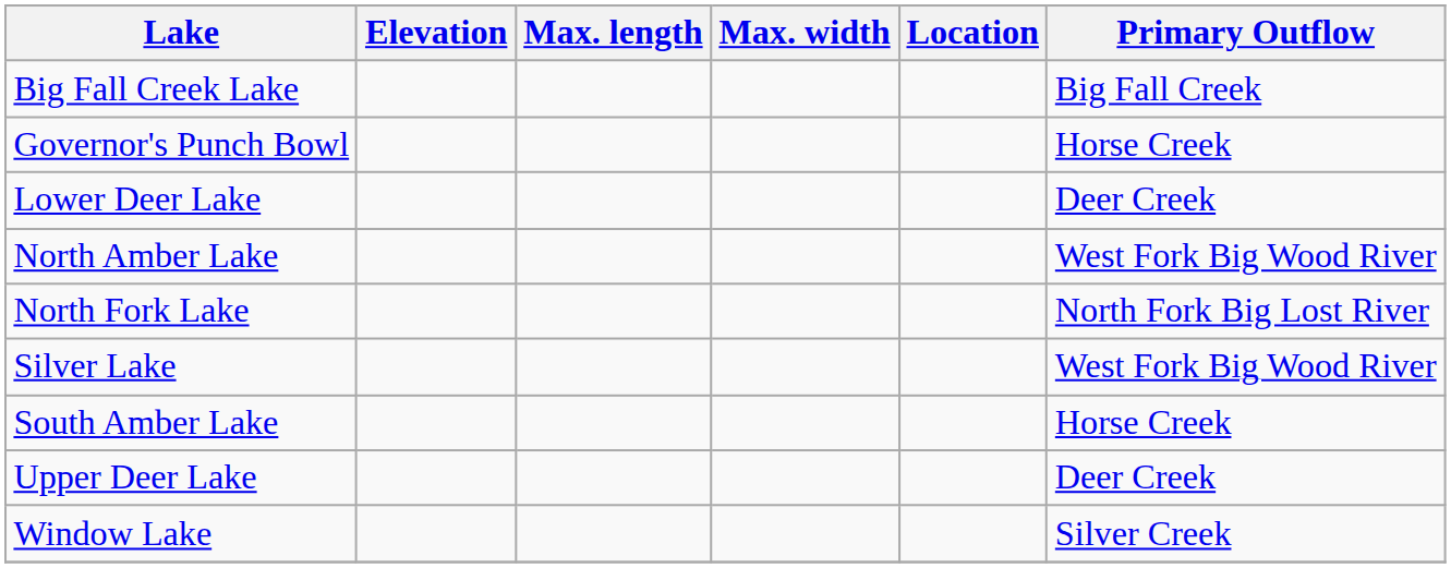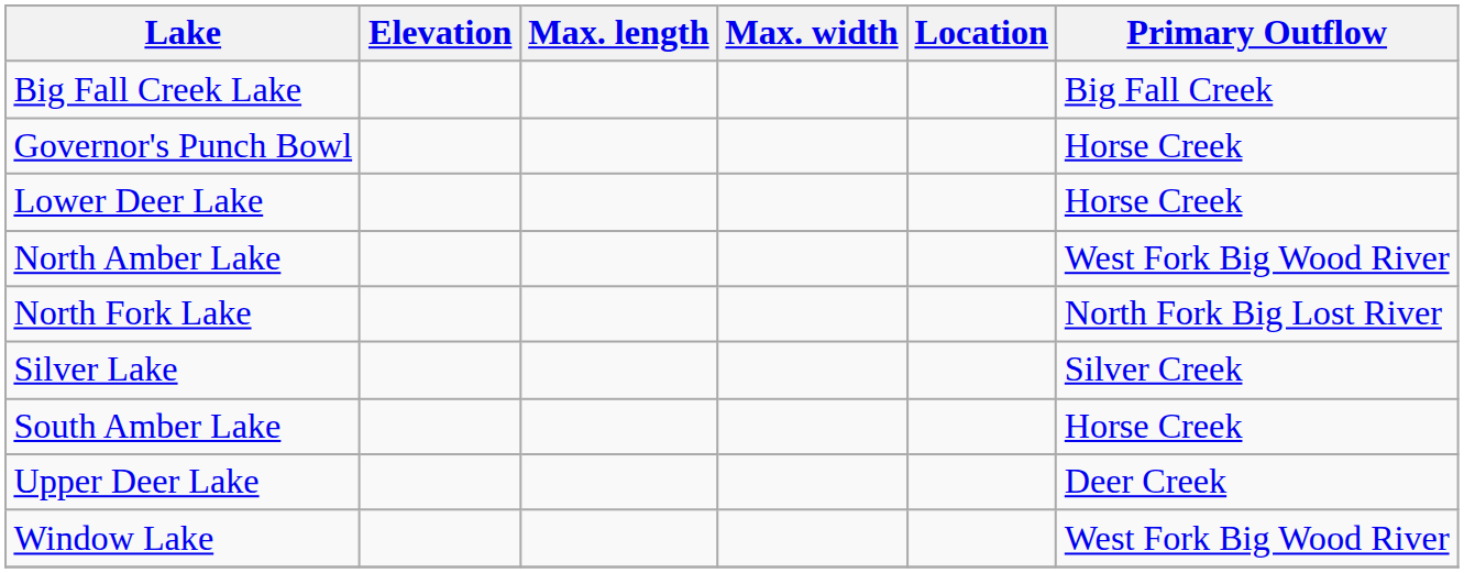 <table class="wikitable sortable">
 <tr>
 <th><a href='#'>Lake</a></th>
 <th><a href='#'>Elevation</a></th>
 <th><a href='#'>Max. length</a></th>
 <th><a href='#'>Max. width</a></th>
 <th><a href='#'>Location</a></th>
 <th><a href='#'>Primary Outflow</a></th>
 </tr>
 <tr>
 <td><a href='#'>Big Fall Creek Lake</a></td>
 <td></td>
 <td></td>
 <td></td>
 <td></td>
 <td><a href='#'>Big Fall Creek</a></td>
 </tr>
 <tr>
 <td><a href='#'>Governor's Punch Bowl</a></td>
 <td></td>
 <td></td>
 <td></td>
 <td></td>
 <td><a href='#'>Horse Creek</a></td>
 </tr>
 <tr>
 <td><a href='#'>Lower Deer Lake</a></td>
 <td></td>
 <td></td>
 <td></td>
 <td></td>
-<td><a href='#'>Deer Creek</a></td>
+<td><a href='#'>Horse Creek</a></td>
 </tr>
 <tr>
 <td><a href='#'>North Amber Lake</a></td>
 <td></td>
 <td></td>
 <td></td>
 <td></td>
 <td><a href='#'>West Fork Big Wood River</a></td>
 </tr>
 <tr>
 <td><a href='#'>North Fork Lake</a></td>
 <td></td>
 <td></td>
 <td></td>
 <td></td>
 <td><a href='#'>North Fork Big Lost River</a></td>
 </tr>
 <tr>
 <td><a href='#'>Silver Lake</a></td>
 <td></td>
 <td></td>
 <td></td>
 <td></td>
-<td><a href='#'>West Fork Big Wood River</a></td>
+<td><a href='#'>Silver Creek</a></td>
 </tr>
 <tr>
 <td><a href='#'>South Amber Lake</a></td>
 <td></td>
 <td></td>
 <td></td>
 <td></td>
 <td><a href='#'>Horse Creek</a></td>
 </tr>
 <tr>
 <td><a href='#'>Upper Deer Lake</a></td>
 <td></td>
 <td></td>
 <td></td>
 <td></td>
 <td><a href='#'>Deer Creek</a></td>
 </tr>
 <tr>
 <td><a href='#'>Window Lake</a></td>
 <td></td>
 <td></td>
 <td></td>
 <td></td>
-<td><a href='#'>Silver Creek</a></td>
+<td><a href='#'>West Fork Big Wood River</a></td>
 </tr>
 <tr>
 </tr>
 </table>
